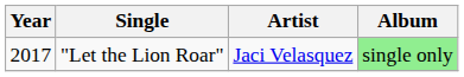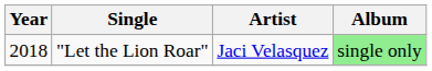 <table class="wikitable">
 <tr>
 <th>Year</th>
 <th>Single</th>
 <th>Artist</th>
 <th>Album</th>
 </tr>
 <tr>
-<td>2017</td>
+<td>2018</td>
 <td>"Let the Lion Roar"</td>
 <td><a href='#'>Jaci Velasquez</a></td>
 <td style="background: lightgreen;">single only</td>
 </tr>
 <tr>
 </tr>
 </table>
